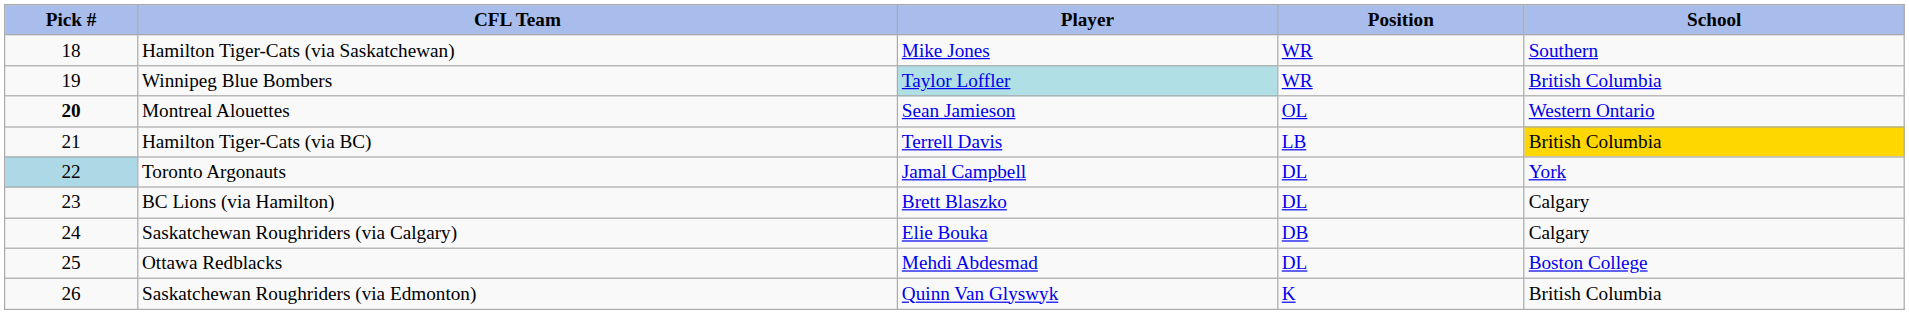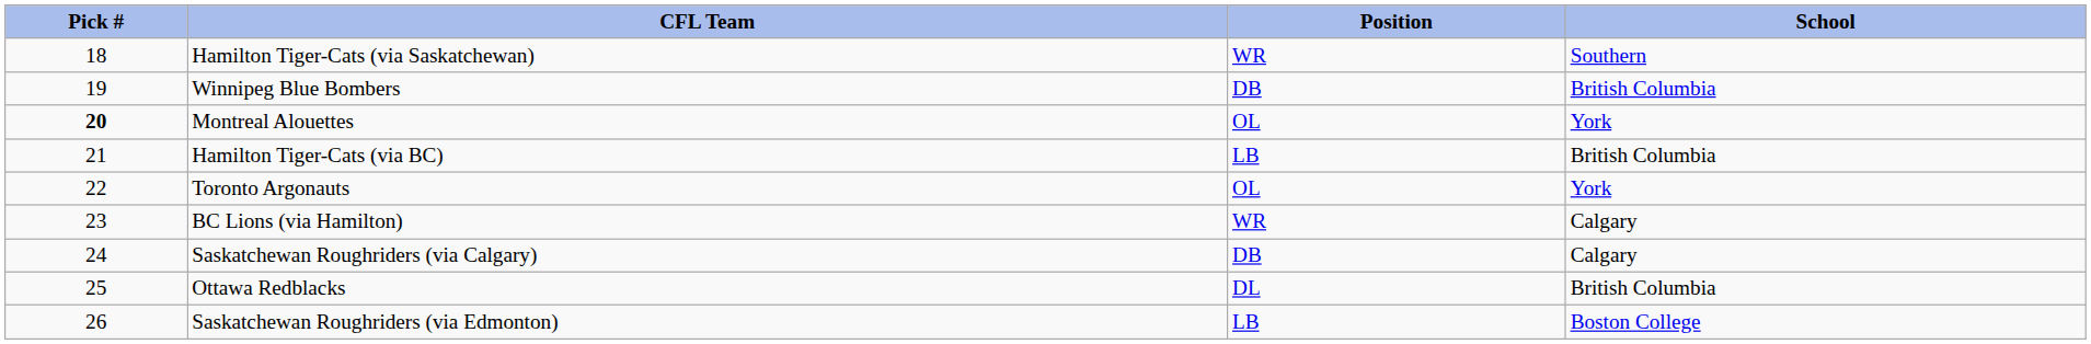 <table class="wikitable" style="width: 100%">
 <tr>
 <th style="background:#A8BDEC;" width=7%>Pick #</th>
 <th width=40% style="background:#A8BDEC;">CFL Team</th>
-<th width=20% style="background:#A8BDEC;">Player</th>
 <th width=13% style="background:#A8BDEC;">Position</th>
 <th width=20% style="background:#A8BDEC;">School</th>
 </tr>
 <tr>
 <td align=center>18</td>
 <td>Hamilton Tiger-Cats (via Saskatchewan)</td>
-<td><a href='#'>Mike Jones</a></td>
 <td><a href='#'>WR</a></td>
 <td><a href='#'>Southern</a></td>
 </tr>
 <tr>
 <td align=center>19</td>
 <td>Winnipeg Blue Bombers</td>
-<td bgcolor="#B0E0E6"><a href='#'>Taylor Loffler</a></td>
-<td><a href='#'>WR</a></td>
+<td><a href='#'>DB</a></td>
 <td><a href='#'>British Columbia</a></td>
 </tr>
 <tr>
 <td align=center><strong>20</strong></td>
 <td>Montreal Alouettes</td>
-<td><a href='#'>Sean Jamieson</a></td>
 <td><a href='#'>OL</a></td>
-<td><a href='#'>Western Ontario</a></td>
+<td><a href='#'>York</a></td>
 </tr>
 <tr>
 <td align=center>21</td>
 <td>Hamilton Tiger-Cats (via BC)</td>
-<td><a href='#'>Terrell Davis</a></td>
 <td><a href='#'>LB</a></td>
-<td style="background: gold;">British Columbia</td>
+<td>British Columbia</td>
 </tr>
 <tr>
-<td align=center style="background: lightblue;">22</td>
+<td align=center>22</td>
 <td>Toronto Argonauts</td>
-<td><a href='#'>Jamal Campbell</a></td>
-<td><a href='#'>DL</a></td>
+<td><a href='#'>OL</a></td>
 <td><a href='#'>York</a></td>
 </tr>
 <tr>
 <td align=center>23</td>
 <td>BC Lions (via Hamilton)</td>
-<td><a href='#'>Brett Blaszko</a></td>
-<td><a href='#'>DL</a></td>
+<td><a href='#'>WR</a></td>
 <td>Calgary</td>
 </tr>
 <tr>
 <td align=center>24</td>
 <td>Saskatchewan Roughriders (via Calgary)</td>
-<td><a href='#'>Elie Bouka</a></td>
 <td><a href='#'>DB</a></td>
 <td>Calgary</td>
 </tr>
 <tr>
 <td align=center>25</td>
 <td>Ottawa Redblacks</td>
-<td><a href='#'>Mehdi Abdesmad</a></td>
 <td><a href='#'>DL</a></td>
-<td><a href='#'>Boston College</a></td>
+<td>British Columbia</td>
 </tr>
 <tr>
 <td align=center>26</td>
 <td>Saskatchewan Roughriders (via Edmonton)</td>
-<td><a href='#'>Quinn Van Glyswyk</a></td>
-<td><a href='#'>K</a></td>
-<td>British Columbia</td>
+<td><a href='#'>LB</a></td>
+<td><a href='#'>Boston College</a></td>
 </tr>
 </table>
